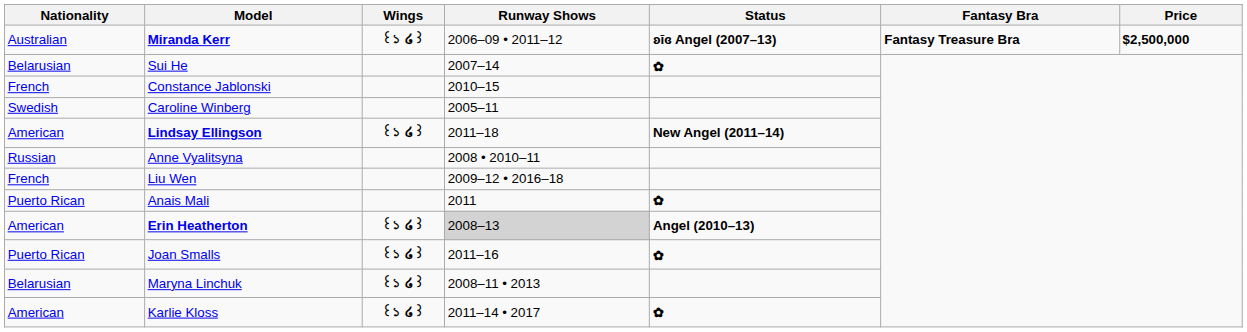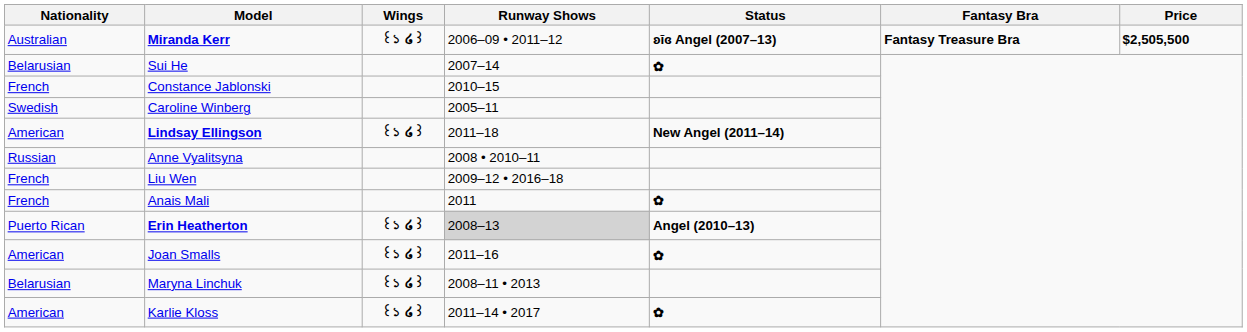 <table class="sortable wikitable"  style="font-size:85%; width:100%;">
 <tr>
 <th style="text-align:center;">Nationality</th>
 <th style="text-align:center;">Model</th>
 <th style="text-align:center;">Wings</th>
 <th style="text-align:center;">Runway Shows</th>
 <th style="text-align:center;">Status</th>
 <th>Fantasy Bra</th>
 <th>Price</th>
 </tr>
 <tr>
 <td> <a href='#'>Australian</a></td>
 <td><strong><a href='#'>Miranda Kerr</a></strong></td>
 <td align="center"><strong>꒰১ ໒꒱</strong></td>
 <td>2006–09 • 2011–12</td>
 <td><strong>ʚĭɞ  Angel (2007–13)</strong></td>
 <td><strong>Fantasy Treasure Bra</strong></td>
-<td><strong>$2,500,000</strong></td>
+<td><strong>$2,505,500</strong></td>
 </tr>
 <tr>
 <td> <a href='#'>Belarusian</a></td>
 <td><a href='#'>Sui He</a></td>
 <td></td>
 <td>2007–14</td>
 <td><strong>✿</strong></td>
 <td colspan="2" rowspan="11"></td>
 </tr>
 <tr>
 <td> <a href='#'>French</a></td>
 <td><a href='#'>Constance Jablonski</a></td>
 <td></td>
 <td>2010–15</td>
 <td></td>
 </tr>
 <tr>
 <td> <a href='#'>Swedish</a></td>
 <td><a href='#'>Caroline Winberg</a></td>
 <td></td>
 <td>2005–11</td>
 <td></td>
 </tr>
 <tr>
 <td> <a href='#'>American</a></td>
 <td><strong><a href='#'>Lindsay Ellingson</a></strong></td>
 <td align="center"><strong>꒰১ ໒꒱</strong></td>
 <td>2011–18</td>
 <td><strong>New  Angel (2011–14)</strong></td>
 </tr>
 <tr>
 <td> <a href='#'>Russian</a></td>
 <td><a href='#'>Anne Vyalitsyna</a></td>
 <td></td>
 <td>2008 • 2010–11</td>
 <td></td>
 </tr>
 <tr>
 <td> <a href='#'>French</a></td>
 <td><a href='#'>Liu Wen</a></td>
 <td></td>
 <td>2009–12 • 2016–18</td>
 <td></td>
 </tr>
 <tr>
-<td> <a href='#'>Puerto Rican</a></td>
+<td> <a href='#'>French</a></td>
 <td><a href='#'>Anais Mali</a></td>
 <td></td>
 <td>2011</td>
 <td><strong>✿</strong></td>
 </tr>
 <tr>
-<td> <a href='#'>American</a></td>
+<td> <a href='#'>Puerto Rican</a></td>
 <td><strong><a href='#'>Erin Heatherton</a></strong></td>
 <td align="center"><strong>꒰১ ໒꒱</strong></td>
 <td style="background: lightgrey;">2008–13</td>
 <td><strong> Angel (2010–13)</strong></td>
 </tr>
 <tr>
-<td> <a href='#'>Puerto Rican</a></td>
+<td> <a href='#'>American</a></td>
 <td><a href='#'>Joan Smalls</a></td>
 <td align="center"><strong>꒰১ ໒꒱</strong></td>
 <td>2011–16</td>
 <td><strong>✿</strong></td>
 </tr>
 <tr>
 <td> <a href='#'>Belarusian</a></td>
 <td><a href='#'>Maryna Linchuk</a></td>
 <td align="center"><strong>꒰১ ໒꒱</strong></td>
 <td>2008–11 • 2013</td>
 <td></td>
 </tr>
 <tr>
 <td> <a href='#'>American</a></td>
 <td><a href='#'>Karlie Kloss</a></td>
 <td align="center"><strong>꒰১ ໒꒱</strong></td>
 <td>2011–14 • 2017</td>
 <td><strong>✿</strong></td>
 </tr>
 </table>
